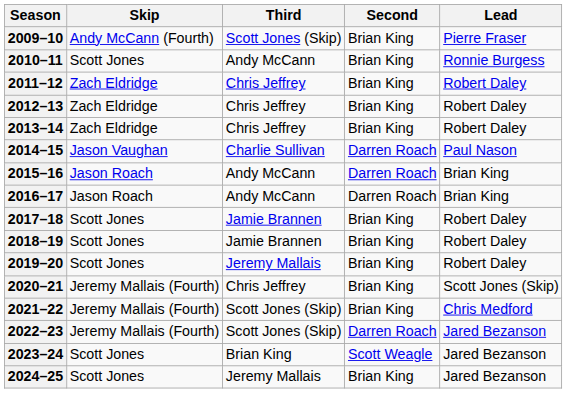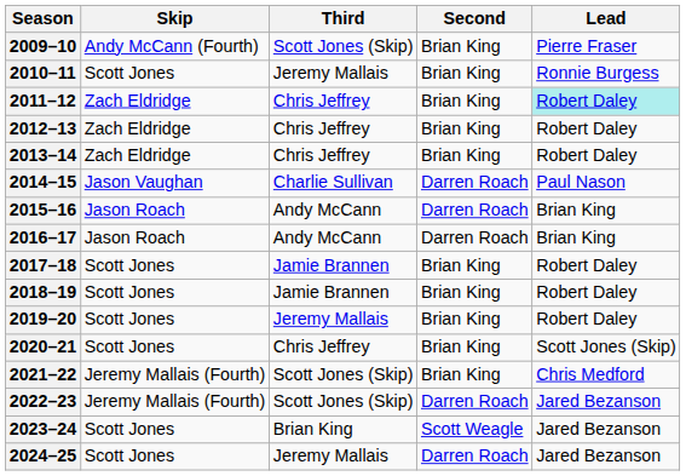 <table class="wikitable">
 <tr>
 <th scope="col">Season</th>
 <th scope="col">Skip</th>
 <th scope="col">Third</th>
 <th scope="col">Second</th>
 <th scope="col">Lead</th>
 </tr>
 <tr>
 <th scope="row">2009–10</th>
 <td><a href='#'>Andy McCann</a> (Fourth)</td>
 <td><a href='#'>Scott Jones</a> (Skip)</td>
 <td>Brian King</td>
 <td><a href='#'>Pierre Fraser</a></td>
 </tr>
 <tr>
 <th scope="row">2010–11</th>
 <td>Scott Jones</td>
-<td>Andy McCann</td>
+<td>Jeremy Mallais</td>
 <td>Brian King</td>
 <td><a href='#'>Ronnie Burgess</a></td>
 </tr>
 <tr>
 <th scope="row">2011–12</th>
 <td><a href='#'>Zach Eldridge</a></td>
 <td><a href='#'>Chris Jeffrey</a></td>
 <td>Brian King</td>
-<td><a href='#'>Robert Daley</a></td>
+<td style="background: paleturquoise;"><a href='#'>Robert Daley</a></td>
 </tr>
 <tr>
 <th scope="row">2012–13</th>
 <td>Zach Eldridge</td>
 <td>Chris Jeffrey</td>
 <td>Brian King</td>
 <td>Robert Daley</td>
 </tr>
 <tr>
 <th scope="row">2013–14</th>
 <td>Zach Eldridge</td>
 <td>Chris Jeffrey</td>
 <td>Brian King</td>
 <td>Robert Daley</td>
 </tr>
 <tr>
 <th scope="row">2014–15</th>
 <td><a href='#'>Jason Vaughan</a></td>
 <td><a href='#'>Charlie Sullivan</a></td>
 <td><a href='#'>Darren Roach</a></td>
 <td><a href='#'>Paul Nason</a></td>
 </tr>
 <tr>
 <th scope="row">2015–16</th>
 <td><a href='#'>Jason Roach</a></td>
 <td>Andy McCann</td>
 <td><a href='#'>Darren Roach</a></td>
 <td>Brian King</td>
 </tr>
 <tr>
 <th scope="row">2016–17</th>
 <td>Jason Roach</td>
 <td>Andy McCann</td>
 <td>Darren Roach</td>
 <td>Brian King</td>
 </tr>
 <tr>
 <th scope="row">2017–18</th>
 <td>Scott Jones</td>
 <td><a href='#'>Jamie Brannen</a></td>
 <td>Brian King</td>
 <td>Robert Daley</td>
 </tr>
 <tr>
 <th scope="row">2018–19</th>
 <td>Scott Jones</td>
 <td>Jamie Brannen</td>
 <td>Brian King</td>
 <td>Robert Daley</td>
 </tr>
 <tr>
 <th scope="row">2019–20</th>
 <td>Scott Jones</td>
 <td><a href='#'>Jeremy Mallais</a></td>
 <td>Brian King</td>
 <td>Robert Daley</td>
 </tr>
 <tr>
 <th scope="row">2020–21</th>
-<td>Jeremy Mallais (Fourth)</td>
+<td>Scott Jones</td>
 <td>Chris Jeffrey</td>
 <td>Brian King</td>
 <td>Scott Jones (Skip)</td>
 </tr>
 <tr>
 <th scope="row">2021–22</th>
 <td>Jeremy Mallais (Fourth)</td>
 <td>Scott Jones (Skip)</td>
 <td>Brian King</td>
 <td><a href='#'>Chris Medford</a></td>
 </tr>
 <tr>
 <th scope="row">2022–23</th>
 <td>Jeremy Mallais (Fourth)</td>
 <td>Scott Jones (Skip)</td>
 <td><a href='#'>Darren Roach</a></td>
 <td><a href='#'>Jared Bezanson</a></td>
 </tr>
 <tr>
 <th scope="row">2023–24</th>
 <td>Scott Jones</td>
 <td>Brian King</td>
 <td><a href='#'>Scott Weagle</a></td>
 <td>Jared Bezanson</td>
 </tr>
 <tr>
 <th scope="row">2024–25</th>
 <td>Scott Jones</td>
 <td>Jeremy Mallais</td>
-<td>Brian King</td>
+<td><a href='#'>Darren Roach</a></td>
 <td>Jared Bezanson</td>
 </tr>
 </table>
